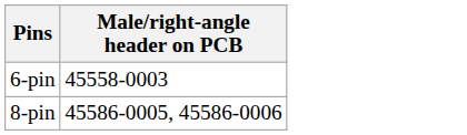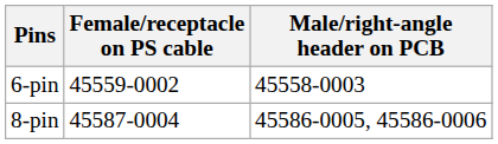 <table class="wikitable" style="background:white; border:0">
 <tr>
 <th>Pins</th>
+<th>Female/receptacle <br>on PS cable</th>
 <th>Male/right-angle <br>header on PCB</th>
 </tr>
 <tr>
 <td>6-pin</td>
+<td>45559-0002</td>
 <td>45558-0003</td>
 </tr>
 <tr>
 <td>8-pin</td>
+<td>45587-0004</td>
 <td>45586-0005, 45586-0006</td>
 </tr>
 </table>
